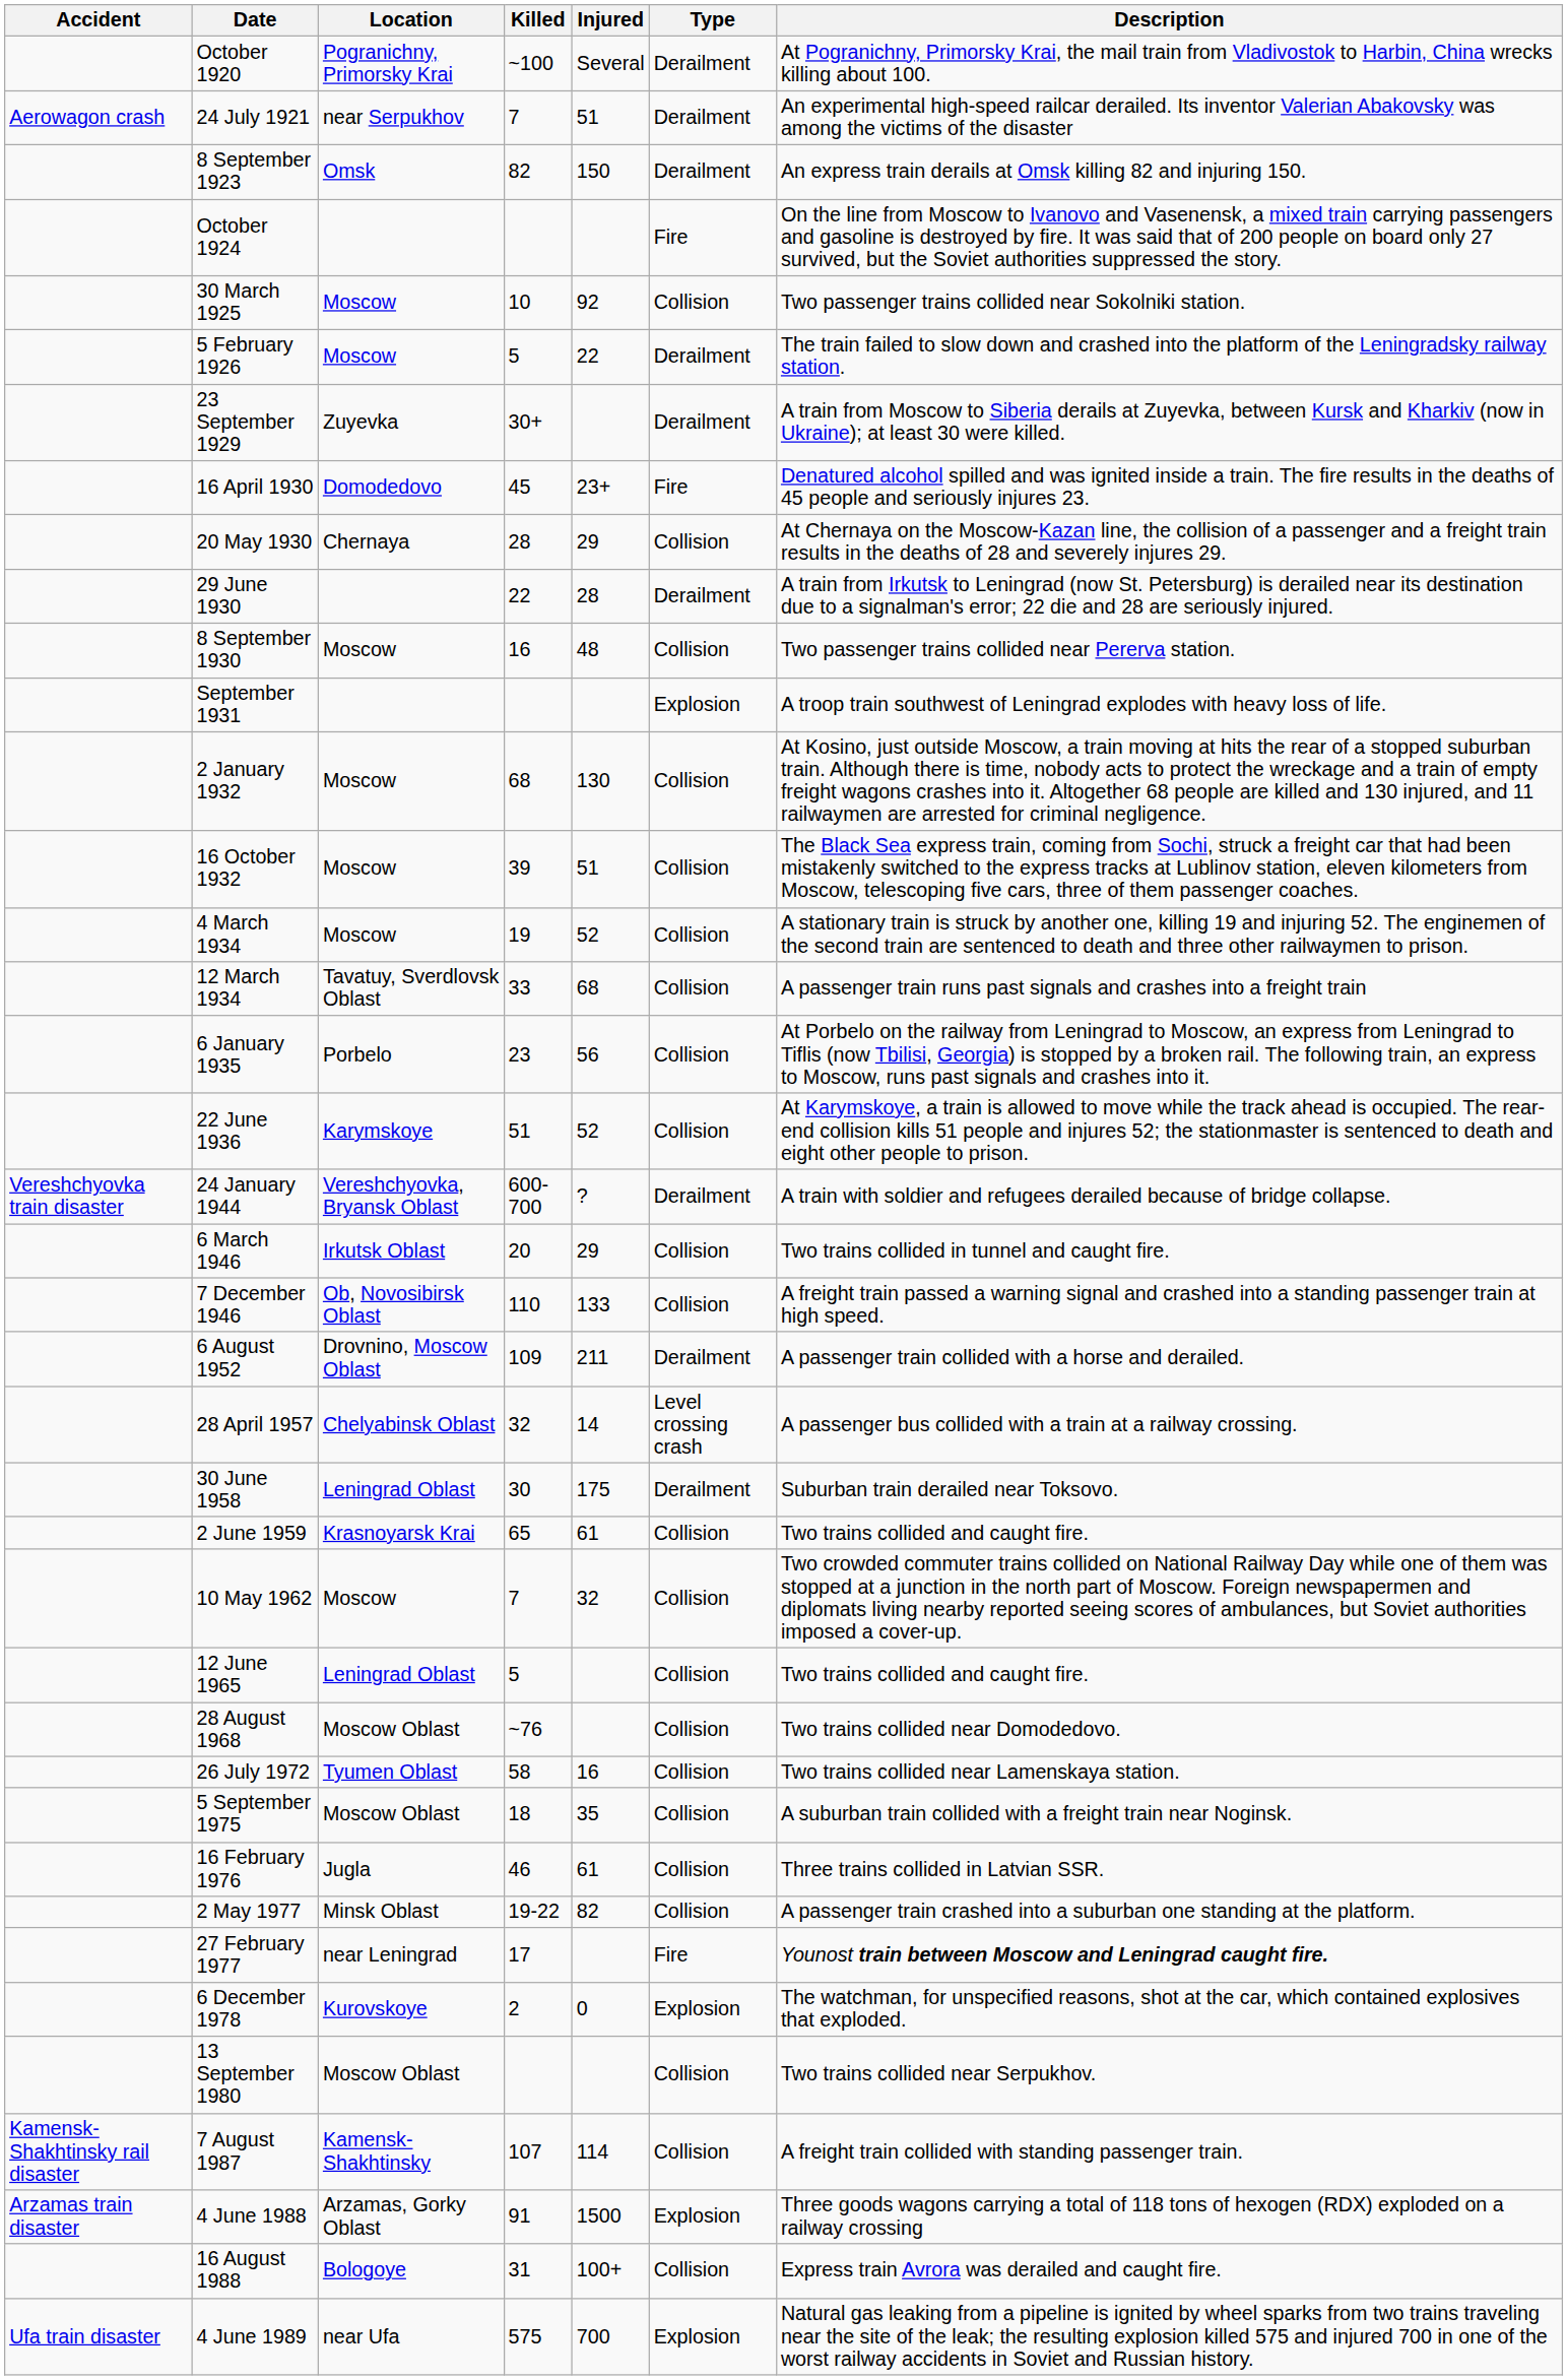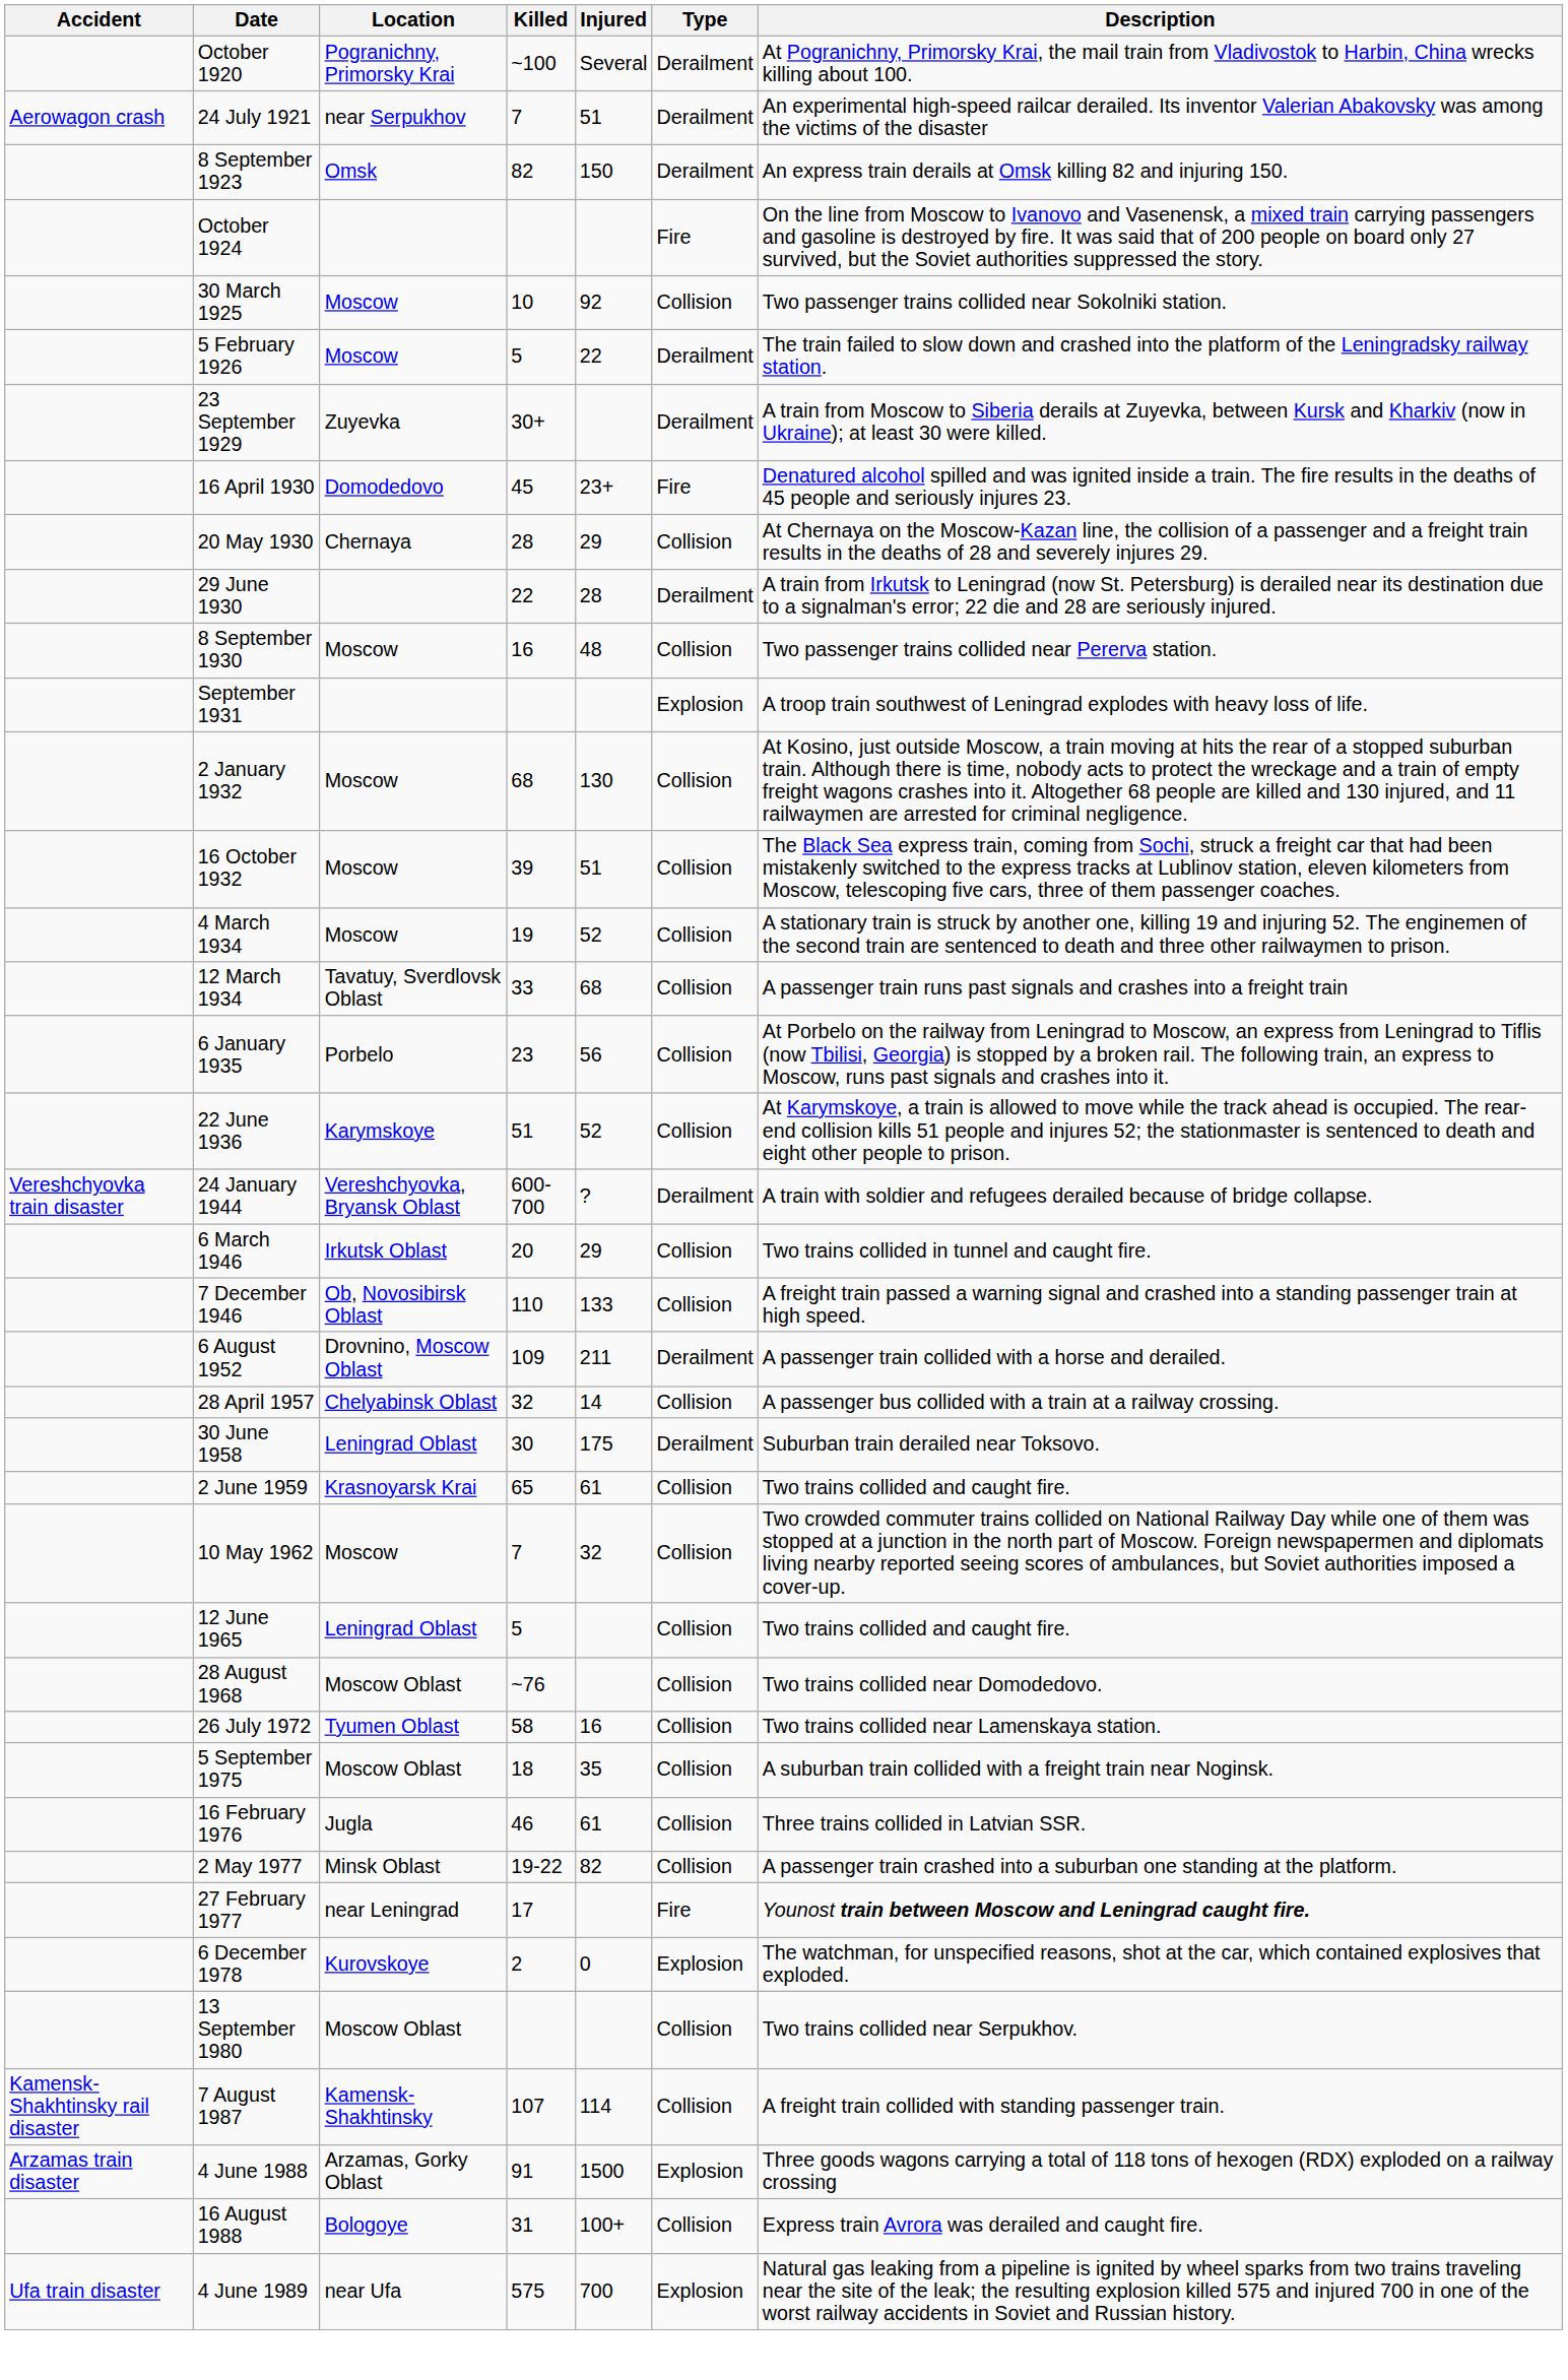 <table class="wikitable">
 <tr>
 <th>Accident</th>
 <th>Date</th>
 <th>Location</th>
 <th>Killed</th>
 <th>Injured</th>
 <th>Type</th>
 <th>Description</th>
 </tr>
 <tr>
 <td></td>
 <td>October 1920</td>
 <td><a href='#'>Pogranichny, Primorsky Krai</a></td>
 <td>~100</td>
 <td>Several</td>
 <td>Derailment</td>
 <td>At <a href='#'>Pogranichny, Primorsky Krai</a>, the mail train from <a href='#'>Vladivostok</a> to <a href='#'>Harbin, China</a> wrecks killing about 100.</td>
 </tr>
 <tr>
 <td><a href='#'>Aerowagon crash</a></td>
 <td>24 July 1921</td>
 <td>near <a href='#'>Serpukhov</a></td>
 <td>7</td>
 <td>51</td>
 <td>Derailment</td>
 <td>An experimental high-speed railcar derailed. Its inventor <a href='#'>Valerian Abakovsky</a> was among the victims of the disaster</td>
 </tr>
 <tr>
 <td></td>
 <td>8 September 1923</td>
 <td><a href='#'>Omsk</a></td>
 <td>82</td>
 <td>150</td>
 <td>Derailment</td>
 <td>An express train derails at <a href='#'>Omsk</a> killing 82 and injuring 150.</td>
 </tr>
 <tr>
 <td></td>
 <td>October 1924</td>
 <td></td>
 <td></td>
 <td></td>
 <td>Fire</td>
 <td>On the line from Moscow to <a href='#'>Ivanovo</a> and Vasenensk,  a <a href='#'>mixed train</a> carrying passengers and gasoline is destroyed by fire. It was said that of 200 people on board only 27 survived, but the Soviet authorities suppressed the story.</td>
 </tr>
 <tr>
 <td></td>
 <td>30 March 1925</td>
 <td><a href='#'>Moscow</a></td>
 <td>10</td>
 <td>92</td>
 <td>Collision</td>
 <td>Two passenger trains collided near Sokolniki station.</td>
 </tr>
 <tr>
 <td></td>
 <td>5 February 1926</td>
 <td><a href='#'>Moscow</a></td>
 <td>5</td>
 <td>22</td>
 <td>Derailment</td>
 <td>The train failed to slow down and crashed into the platform of the <a href='#'>Leningradsky railway station</a>.</td>
 </tr>
 <tr>
 <td></td>
 <td>23 September 1929</td>
 <td>Zuyevka</td>
 <td>30+</td>
 <td></td>
 <td>Derailment</td>
 <td>A train from Moscow to <a href='#'>Siberia</a> derails at Zuyevka,  between <a href='#'>Kursk</a> and <a href='#'>Kharkiv</a> (now in <a href='#'>Ukraine</a>); at least 30 were killed.</td>
 </tr>
 <tr>
 <td></td>
 <td>16 April 1930</td>
 <td><a href='#'>Domodedovo</a></td>
 <td>45</td>
 <td>23+</td>
 <td>Fire</td>
 <td><a href='#'>Denatured alcohol</a> spilled and was ignited inside a train. The fire results in the deaths of 45 people and seriously injures 23.</td>
 </tr>
 <tr>
 <td></td>
 <td>20 May 1930</td>
 <td>Chernaya</td>
 <td>28</td>
 <td>29</td>
 <td>Collision</td>
 <td>At Chernaya  on the Moscow-<a href='#'>Kazan</a> line, the collision of a passenger and a freight train results in the deaths of 28 and severely injures 29.</td>
 </tr>
 <tr>
 <td></td>
 <td>29 June 1930</td>
 <td></td>
 <td>22</td>
 <td>28</td>
 <td>Derailment</td>
 <td>A train from <a href='#'>Irkutsk</a> to Leningrad (now St. Petersburg) is derailed near its destination due to a signalman's error; 22 die and 28 are seriously injured.</td>
 </tr>
 <tr>
 <td></td>
 <td>8 September 1930</td>
 <td>Moscow</td>
 <td>16</td>
 <td>48</td>
 <td>Collision</td>
 <td>Two passenger trains collided near <a href='#'>Pererva</a> station.</td>
 </tr>
 <tr>
 <td></td>
 <td>September 1931</td>
 <td></td>
 <td></td>
 <td></td>
 <td>Explosion</td>
 <td>A troop train southwest of Leningrad explodes with heavy loss of life.</td>
 </tr>
 <tr>
 <td></td>
 <td>2 January 1932</td>
 <td>Moscow</td>
 <td>68</td>
 <td>130</td>
 <td>Collision</td>
 <td>At Kosino,  just outside Moscow, a train moving at  hits the rear of a stopped suburban train. Although there is time, nobody acts to protect the wreckage and a train of empty freight wagons crashes into it. Altogether 68 people are killed and 130 injured, and 11 railwaymen are arrested for criminal negligence.</td>
 </tr>
 <tr>
 <td></td>
 <td>16 October 1932</td>
 <td>Moscow</td>
 <td>39</td>
 <td>51</td>
 <td>Collision</td>
 <td>The <a href='#'>Black Sea</a> express train, coming from <a href='#'>Sochi</a>, struck a freight car that had been mistakenly switched to the express tracks at Lublinov station, eleven kilometers from Moscow, telescoping five cars, three of them passenger coaches.</td>
 </tr>
 <tr>
 <td></td>
 <td>4 March 1934</td>
 <td>Moscow</td>
 <td>19</td>
 <td>52</td>
 <td>Collision</td>
 <td>A stationary train is struck by another one, killing 19 and injuring 52. The enginemen of the second train are sentenced to death and three other railwaymen to prison.</td>
 </tr>
 <tr>
 <td></td>
 <td>12 March 1934</td>
 <td>Tavatuy, Sverdlovsk Oblast</td>
 <td>33</td>
 <td>68</td>
 <td>Collision</td>
 <td>A passenger train runs past signals and crashes into a freight train</td>
 </tr>
 <tr>
 <td></td>
 <td>6 January 1935</td>
 <td>Porbelo</td>
 <td>23</td>
 <td>56</td>
 <td>Collision</td>
 <td>At Porbelo  on the railway from Leningrad to Moscow, an express from Leningrad to Tiflis (now <a href='#'>Tbilisi</a>, <a href='#'>Georgia</a>) is stopped by a broken rail. The following train, an express to Moscow, runs past signals and crashes into it.</td>
 </tr>
 <tr>
 <td></td>
 <td>22 June 1936</td>
 <td><a href='#'>Karymskoye</a></td>
 <td>51</td>
 <td>52</td>
 <td>Collision</td>
 <td>At <a href='#'>Karymskoye</a>, a train is allowed to move while the track ahead is occupied. The rear-end collision kills 51 people and injures 52; the stationmaster is sentenced to death and eight other people to prison.</td>
 </tr>
 <tr>
 <td><a href='#'>Vereshchyovka train disaster</a></td>
 <td>24 January 1944</td>
 <td><a href='#'>Vereshchyovka</a>, <a href='#'>Bryansk Oblast</a></td>
 <td>600-700</td>
 <td>?</td>
 <td>Derailment</td>
 <td>A train with soldier and refugees derailed because of bridge collapse.</td>
 </tr>
 <tr>
 <td></td>
 <td>6 March 1946</td>
 <td><a href='#'>Irkutsk Oblast</a></td>
 <td>20</td>
 <td>29</td>
 <td>Collision</td>
 <td>Two trains collided in tunnel and caught fire.</td>
 </tr>
 <tr>
 <td></td>
 <td>7 December 1946</td>
 <td><a href='#'>Ob</a>, <a href='#'>Novosibirsk Oblast</a></td>
 <td>110</td>
 <td>133</td>
 <td>Collision</td>
 <td>A freight train passed a warning signal and crashed into a standing passenger train at high speed.</td>
 </tr>
 <tr>
 <td></td>
 <td>6 August 1952</td>
 <td>Drovnino, <a href='#'>Moscow Oblast</a></td>
 <td>109</td>
 <td>211</td>
 <td>Derailment</td>
 <td>A passenger train collided with a horse and derailed.</td>
 </tr>
 <tr>
 <td></td>
 <td>28 April 1957</td>
 <td><a href='#'>Chelyabinsk Oblast</a></td>
 <td>32</td>
 <td>14</td>
-<td>Level crossing crash</td>
+<td>Collision</td>
 <td>A passenger bus collided with a train at a railway crossing.</td>
 </tr>
 <tr>
 <td></td>
 <td>30 June 1958</td>
 <td><a href='#'>Leningrad Oblast</a></td>
 <td>30</td>
 <td>175</td>
 <td>Derailment</td>
 <td>Suburban train derailed near Toksovo.</td>
 </tr>
 <tr>
 <td></td>
 <td>2 June 1959</td>
 <td><a href='#'>Krasnoyarsk Krai</a></td>
 <td>65</td>
 <td>61</td>
 <td>Collision</td>
 <td>Two trains collided and caught fire.</td>
 </tr>
 <tr>
 <td></td>
 <td>10 May 1962</td>
 <td>Moscow</td>
 <td>7</td>
 <td>32</td>
 <td>Collision</td>
 <td>Two crowded commuter trains collided on National Railway Day while one of them was stopped at a junction in the north part of Moscow. Foreign newspapermen and diplomats living nearby reported seeing scores of ambulances, but Soviet authorities imposed a cover-up.</td>
 </tr>
 <tr>
 <td></td>
 <td>12 June 1965</td>
 <td><a href='#'>Leningrad Oblast</a></td>
 <td>5</td>
 <td></td>
 <td>Collision</td>
 <td>Two trains collided and caught fire.</td>
 </tr>
 <tr>
 <td></td>
 <td>28 August 1968</td>
 <td>Moscow Oblast</td>
 <td>~76</td>
 <td></td>
 <td>Collision</td>
 <td>Two trains collided near Domodedovo.</td>
 </tr>
 <tr>
 <td></td>
 <td>26 July 1972</td>
 <td><a href='#'>Tyumen Oblast</a></td>
 <td>58</td>
 <td>16</td>
 <td>Collision</td>
 <td>Two trains collided near Lamenskaya station.</td>
 </tr>
 <tr>
 <td></td>
 <td>5 September 1975</td>
 <td>Moscow Oblast</td>
 <td>18</td>
 <td>35</td>
 <td>Collision</td>
 <td>A suburban train collided with a freight train near Noginsk.</td>
 </tr>
 <tr>
 <td></td>
 <td>16 February 1976</td>
 <td>Jugla</td>
 <td>46</td>
 <td>61</td>
 <td>Collision</td>
 <td>Three trains collided in Latvian SSR.</td>
 </tr>
 <tr>
 <td></td>
 <td>2 May 1977</td>
 <td>Minsk Oblast</td>
 <td>19-22</td>
 <td>82</td>
 <td>Collision</td>
 <td>A passenger train crashed into a suburban one standing at the platform.</td>
 </tr>
 <tr>
 <td></td>
 <td>27 February 1977</td>
 <td>near Leningrad</td>
 <td>17</td>
 <td></td>
 <td>Fire</td>
 <td><em>Younost<strong> train between Moscow and Leningrad caught fire.</td>
 </tr>
 <tr>
 <td></td>
 <td>6 December 1978</td>
 <td><a href='#'>Kurovskoye</a></td>
 <td>2</td>
 <td>0</td>
 <td>Explosion</td>
 <td>The watchman, for unspecified reasons, shot at the car, which contained explosives that exploded.</td>
 </tr>
 <tr>
 <td></td>
 <td>13 September 1980</td>
 <td>Moscow Oblast</td>
 <td></td>
 <td></td>
 <td>Collision</td>
 <td>Two trains collided near Serpukhov.</td>
 </tr>
 <tr>
 <td><a href='#'>Kamensk-Shakhtinsky rail disaster</a></td>
 <td>7 August 1987</td>
 <td><a href='#'>Kamensk-Shakhtinsky</a></td>
 <td>107</td>
 <td>114</td>
 <td>Collision</td>
 <td>A freight train collided with standing passenger train.</td>
 </tr>
 <tr>
 <td><a href='#'>Arzamas train disaster</a></td>
 <td>4 June 1988</td>
 <td>Arzamas, Gorky Oblast</td>
 <td>91</td>
 <td>1500</td>
 <td>Explosion</td>
 <td>Three goods wagons carrying a total of 118 tons of hexogen (RDX) exploded on a railway crossing</td>
 </tr>
 <tr>
 <td></td>
 <td>16 August 1988</td>
 <td><a href='#'>Bologoye</a></td>
 <td>31</td>
 <td>100+</td>
 <td>Collision</td>
 <td>Express train <a href='#'>Avrora</a> was derailed and caught fire.</td>
 </tr>
 <tr>
 <td><a href='#'>Ufa train disaster</a></td>
 <td>4 June 1989</td>
 <td>near Ufa</td>
 <td>575</td>
 <td>700</td>
 <td>Explosion</td>
 <td>Natural gas leaking from a pipeline is ignited by wheel sparks from two trains traveling near the site of the leak; the resulting explosion killed 575 and injured 700 in one of the worst railway accidents in Soviet and Russian history.</td>
 </tr>
 </table>
